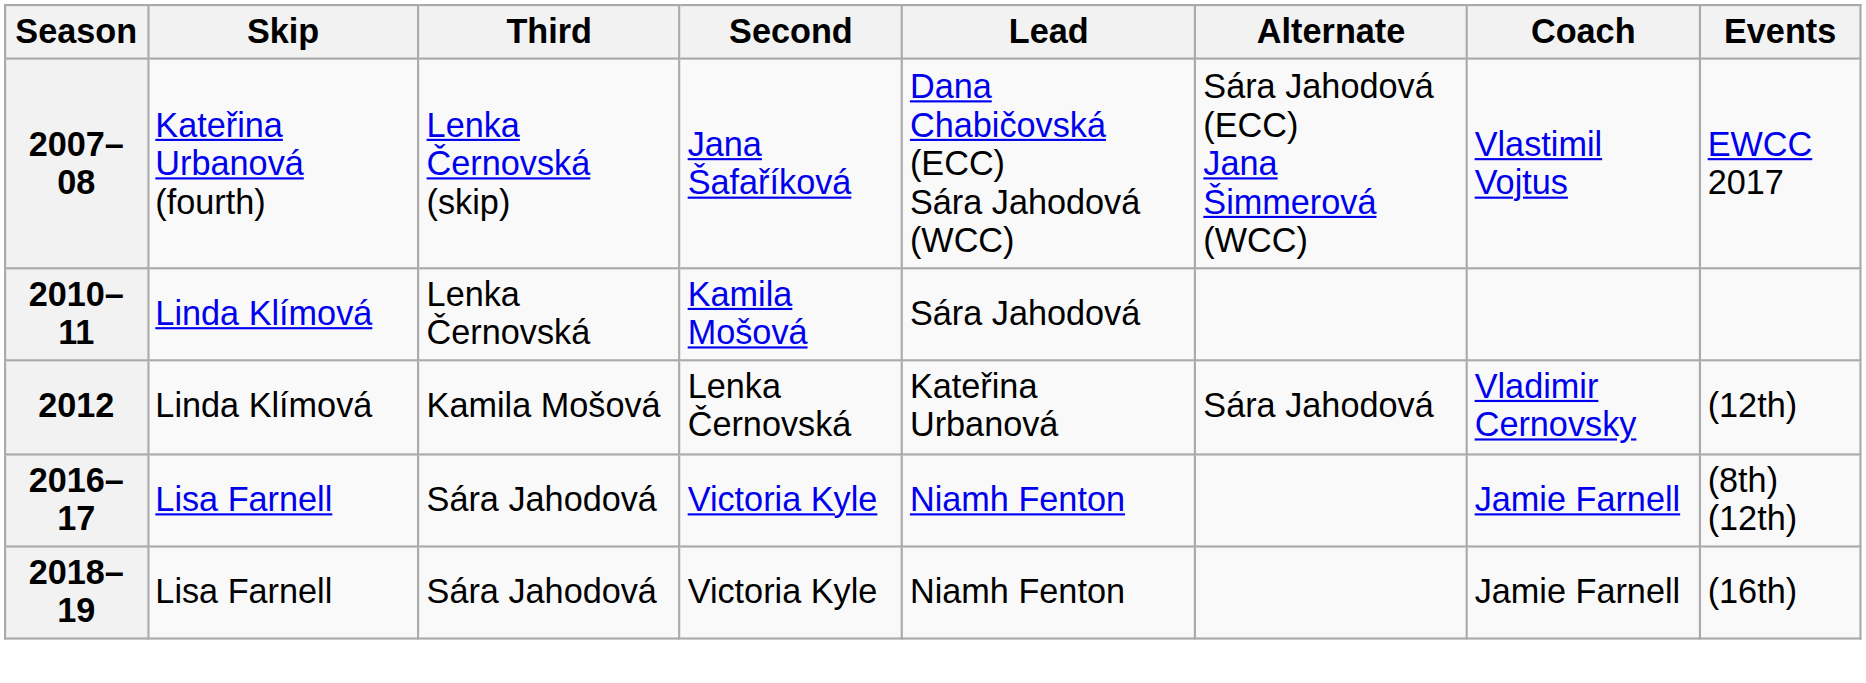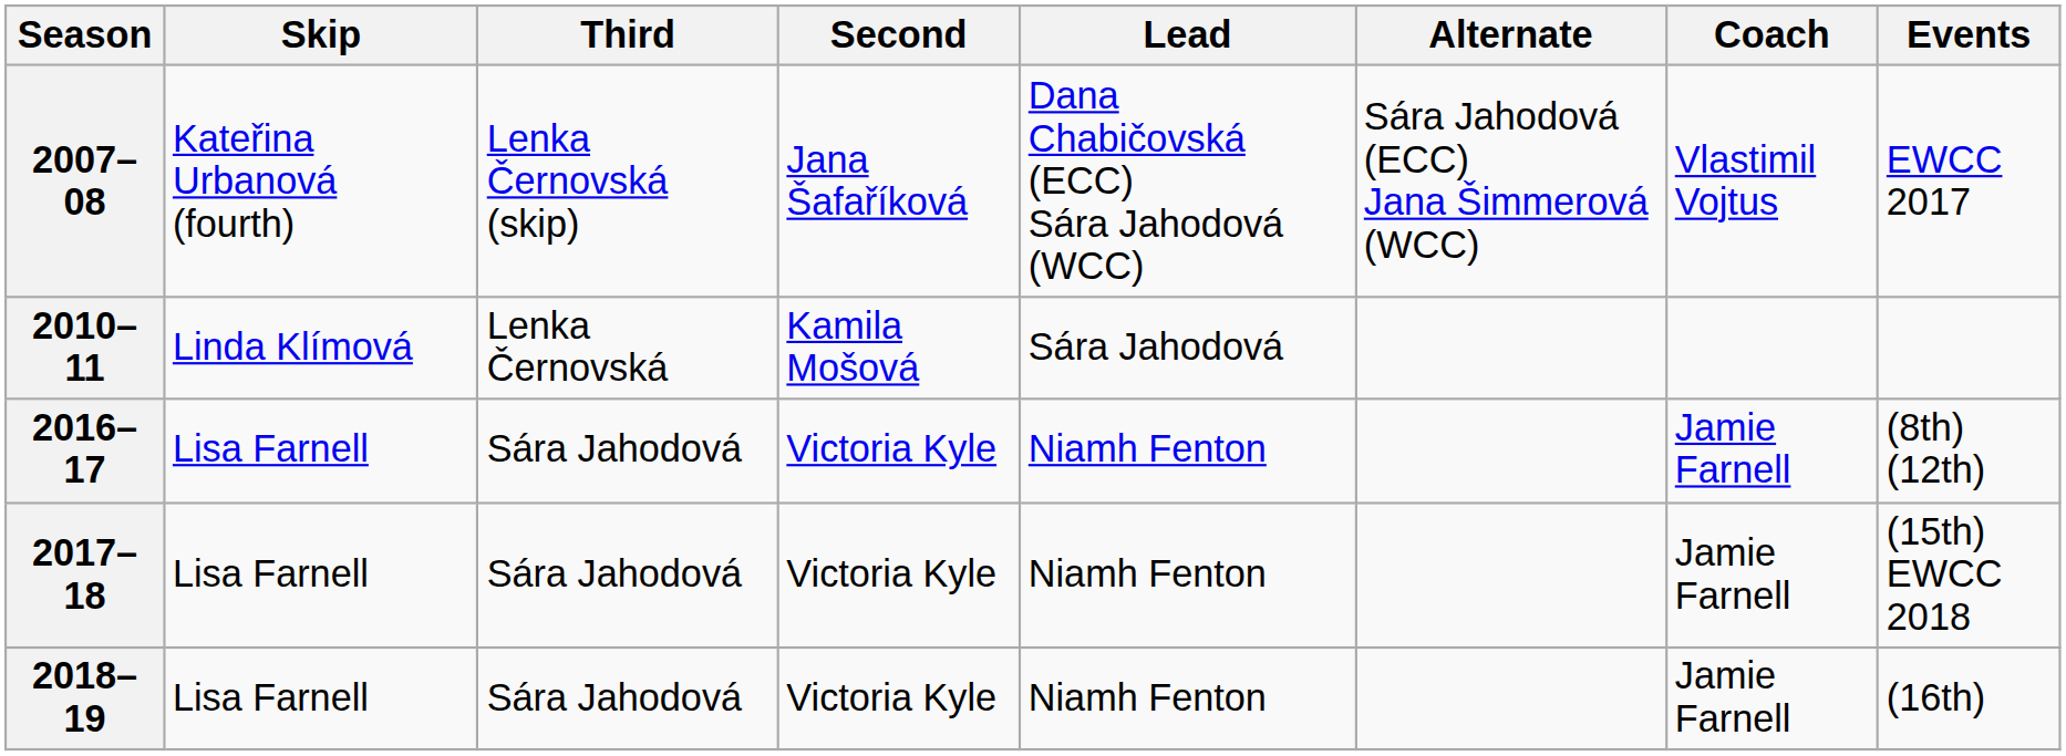 <table class="wikitable">
 <tr>
 <th scope="col">Season</th>
 <th scope="col">Skip</th>
 <th scope="col">Third</th>
 <th scope="col">Second</th>
 <th scope="col">Lead</th>
 <th scope="col">Alternate</th>
 <th scope="col">Coach</th>
 <th scope="col">Events</th>
 </tr>
 <tr>
 <th scope="row">2007–08</th>
 <td><a href='#'>Kateřina Urbanová</a> (fourth)</td>
 <td><a href='#'>Lenka Černovská</a> (skip)</td>
 <td><a href='#'>Jana Šafaříková</a></td>
 <td><a href='#'>Dana Chabičovská</a> (ECC)<br>Sára Jahodová (WCC)</td>
 <td>Sára Jahodová (ECC)<br><a href='#'>Jana Šimmerová</a> (WCC)</td>
 <td><a href='#'>Vlastimil Vojtus</a></td>
 <td><a href='#'>EWCC</a> 2017 </td>
 </tr>
 <tr>
 <th scope="row">2010–11</th>
 <td><a href='#'>Linda Klímová</a></td>
 <td>Lenka Černovská</td>
 <td><a href='#'>Kamila Mošová</a></td>
 <td>Sára Jahodová</td>
 <td></td>
 <td></td>
 <td></td>
 </tr>
 <tr>
-<th scope="row">2012</th>
-<td>Linda Klímová</td>
-<td>Kamila Mošová</td>
-<td>Lenka Černovská</td>
-<td>Kateřina Urbanová</td>
-<td>Sára Jahodová</td>
-<td><a href='#'>Vladimir Cernovsky</a></td>
-<td> (12th)</td>
-</tr>
-<tr>
 <th scope="row">2016–17</th>
 <td><a href='#'>Lisa Farnell</a></td>
 <td>Sára Jahodová</td>
 <td><a href='#'>Victoria Kyle</a></td>
 <td><a href='#'>Niamh Fenton</a></td>
 <td></td>
 <td><a href='#'>Jamie Farnell</a></td>
 <td> (8th)<br> (12th)</td>
+</tr>
+<tr>
+<th scope="row">2017–18</th>
+<td>Lisa Farnell</td>
+<td>Sára Jahodová</td>
+<td>Victoria Kyle</td>
+<td>Niamh Fenton</td>
+<td></td>
+<td>Jamie Farnell</td>
+<td> (15th)<br>EWCC 2018 </td>
 </tr>
 <tr>
 <th scope="row">2018–19</th>
 <td>Lisa Farnell</td>
 <td>Sára Jahodová</td>
 <td>Victoria Kyle</td>
 <td>Niamh Fenton</td>
 <td></td>
 <td>Jamie Farnell</td>
 <td> (16th)</td>
 </tr>
 </table>
